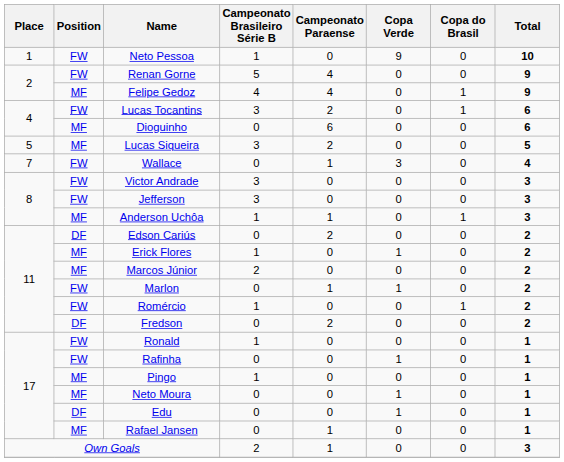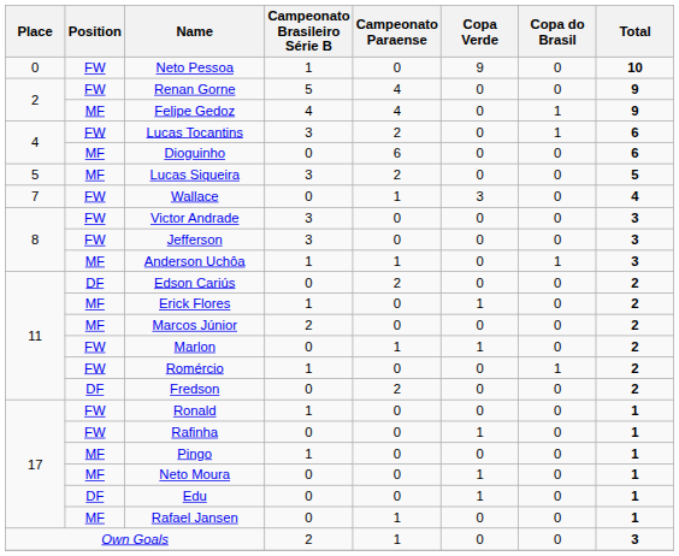 <table class="wikitable" style="font-size: 95%; text-align: center;">
 <tr>
 <th width=60>Place</th>
 <th width=60>Position</th>
 <th width=150>Name</th>
 <th width=80>Campeonato Brasileiro Série B</th>
 <th width=80>Campeonato Paraense</th>
 <th width=80>Copa Verde</th>
 <th width=80>Copa do Brasil</th>
 <th width=80><strong>Total</strong></th>
 </tr>
 <tr>
-<td rowspan="1">1</td>
+<td rowspan="1">0</td>
 <td><a href='#'>FW</a></td>
 <td><a href='#'>Neto Pessoa</a></td>
 <td>1</td>
 <td>0</td>
 <td>9</td>
 <td>0</td>
 <td><strong>10</strong></td>
 </tr>
 <tr>
 <td rowspan="2">2</td>
 <td><a href='#'>FW</a></td>
 <td><a href='#'>Renan Gorne</a></td>
 <td>5</td>
 <td>4</td>
 <td>0</td>
 <td>0</td>
 <td><strong>9</strong></td>
 </tr>
 <tr>
 <td><a href='#'>MF</a></td>
 <td><a href='#'>Felipe Gedoz</a></td>
 <td>4</td>
 <td>4</td>
 <td>0</td>
 <td>1</td>
 <td><strong>9</strong></td>
 </tr>
 <tr>
 <td rowspan="2">4</td>
 <td><a href='#'>FW</a></td>
 <td><a href='#'>Lucas Tocantins</a></td>
 <td>3</td>
 <td>2</td>
 <td>0</td>
 <td>1</td>
 <td><strong>6</strong></td>
 </tr>
 <tr>
 <td><a href='#'>MF</a></td>
 <td><a href='#'>Dioguinho</a></td>
 <td>0</td>
 <td>6</td>
 <td>0</td>
 <td>0</td>
 <td><strong>6</strong></td>
 </tr>
 <tr>
 <td rowspan="1">5</td>
 <td><a href='#'>MF</a></td>
 <td><a href='#'>Lucas Siqueira</a></td>
 <td>3</td>
 <td>2</td>
 <td>0</td>
 <td>0</td>
 <td><strong>5</strong></td>
 </tr>
 <tr>
 <td rowspan="1">7</td>
 <td><a href='#'>FW</a></td>
 <td><a href='#'>Wallace</a></td>
 <td>0</td>
 <td>1</td>
 <td>3</td>
 <td>0</td>
 <td><strong>4</strong></td>
 </tr>
 <tr>
 <td rowspan="3">8</td>
 <td><a href='#'>FW</a></td>
 <td><a href='#'>Victor Andrade</a></td>
 <td>3</td>
 <td>0</td>
 <td>0</td>
 <td>0</td>
 <td><strong>3</strong></td>
 </tr>
 <tr>
 <td><a href='#'>FW</a></td>
 <td><a href='#'>Jefferson</a></td>
 <td>3</td>
 <td>0</td>
 <td>0</td>
 <td>0</td>
 <td><strong>3</strong></td>
 </tr>
 <tr>
 <td><a href='#'>MF</a></td>
 <td><a href='#'>Anderson Uchôa</a></td>
 <td>1</td>
 <td>1</td>
 <td>0</td>
 <td>1</td>
 <td><strong>3</strong></td>
 </tr>
 <tr>
 <td rowspan="6">11</td>
 <td><a href='#'>DF</a></td>
 <td><a href='#'>Edson Cariús</a></td>
 <td>0</td>
 <td>2</td>
 <td>0</td>
 <td>0</td>
 <td><strong>2</strong></td>
 </tr>
 <tr>
 <td><a href='#'>MF</a></td>
 <td><a href='#'>Erick Flores</a></td>
 <td>1</td>
 <td>0</td>
 <td>1</td>
 <td>0</td>
 <td><strong>2</strong></td>
 </tr>
 <tr>
 <td><a href='#'>MF</a></td>
 <td><a href='#'>Marcos Júnior</a></td>
 <td>2</td>
 <td>0</td>
 <td>0</td>
 <td>0</td>
 <td><strong>2</strong></td>
 </tr>
 <tr>
 <td><a href='#'>FW</a></td>
 <td><a href='#'>Marlon</a></td>
 <td>0</td>
 <td>1</td>
 <td>1</td>
 <td>0</td>
 <td><strong>2</strong></td>
 </tr>
 <tr>
 <td><a href='#'>FW</a></td>
 <td><a href='#'>Romércio</a></td>
 <td>1</td>
 <td>0</td>
 <td>0</td>
 <td>1</td>
 <td><strong>2</strong></td>
 </tr>
 <tr>
 <td><a href='#'>DF</a></td>
 <td><a href='#'>Fredson</a></td>
 <td>0</td>
 <td>2</td>
 <td>0</td>
 <td>0</td>
 <td><strong>2</strong></td>
 </tr>
 <tr>
 <td rowspan="6">17</td>
 <td><a href='#'>FW</a></td>
 <td><a href='#'>Ronald</a></td>
 <td>1</td>
 <td>0</td>
 <td>0</td>
 <td>0</td>
 <td><strong>1</strong></td>
 </tr>
 <tr>
 <td><a href='#'>FW</a></td>
 <td><a href='#'>Rafinha</a></td>
 <td>0</td>
 <td>0</td>
 <td>1</td>
 <td>0</td>
 <td><strong>1</strong></td>
 </tr>
 <tr>
 <td><a href='#'>MF</a></td>
 <td><a href='#'>Pingo</a></td>
 <td>1</td>
 <td>0</td>
 <td>0</td>
 <td>0</td>
 <td><strong>1</strong></td>
 </tr>
 <tr>
 <td><a href='#'>MF</a></td>
 <td><a href='#'>Neto Moura</a></td>
 <td>0</td>
 <td>0</td>
 <td>1</td>
 <td>0</td>
 <td><strong>1</strong></td>
 </tr>
 <tr>
 <td><a href='#'>DF</a></td>
 <td><a href='#'>Edu</a></td>
 <td>0</td>
 <td>0</td>
 <td>1</td>
 <td>0</td>
 <td><strong>1</strong></td>
 </tr>
 <tr>
 <td><a href='#'>MF</a></td>
 <td><a href='#'>Rafael Jansen</a></td>
 <td>0</td>
 <td>1</td>
 <td>0</td>
 <td>0</td>
 <td><strong>1</strong></td>
 </tr>
 <tr>
 <td colspan="3"><em><a href='#'>Own Goals</a></em></td>
 <td>2</td>
 <td>1</td>
 <td>0</td>
 <td>0</td>
 <td><strong>3</strong></td>
 </tr>
 <tr>
 </tr>
 </table>
